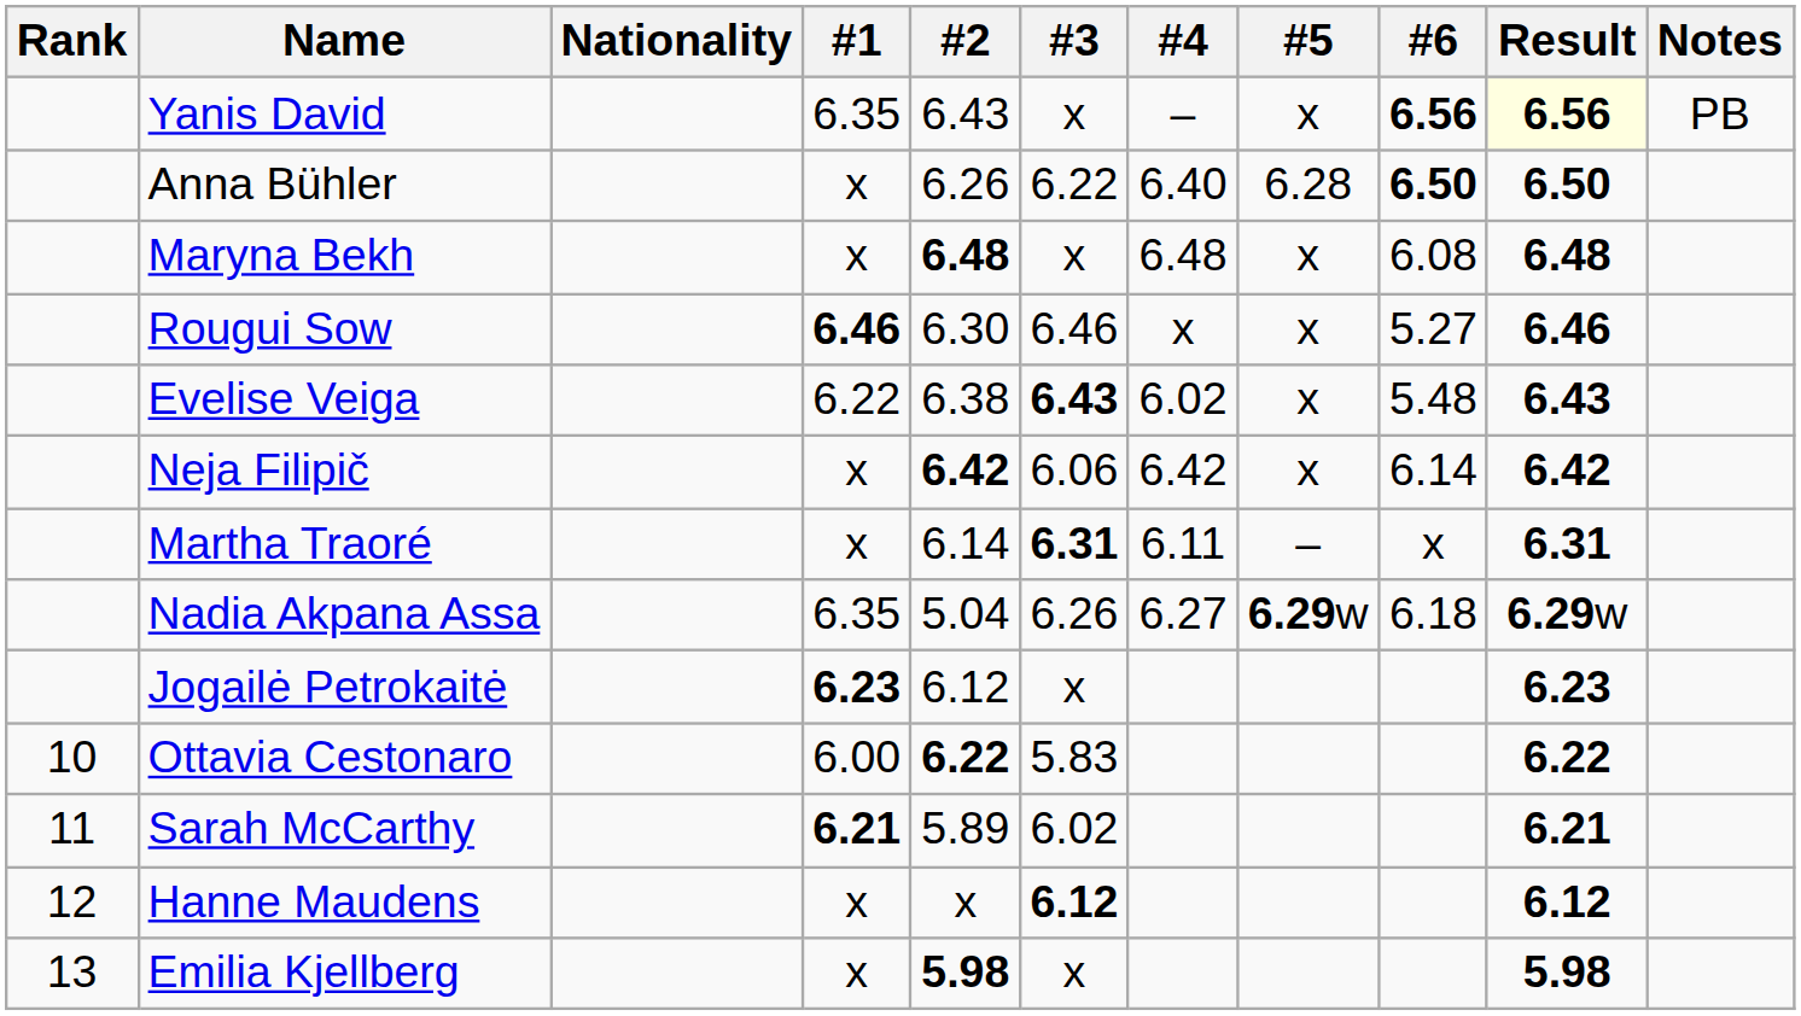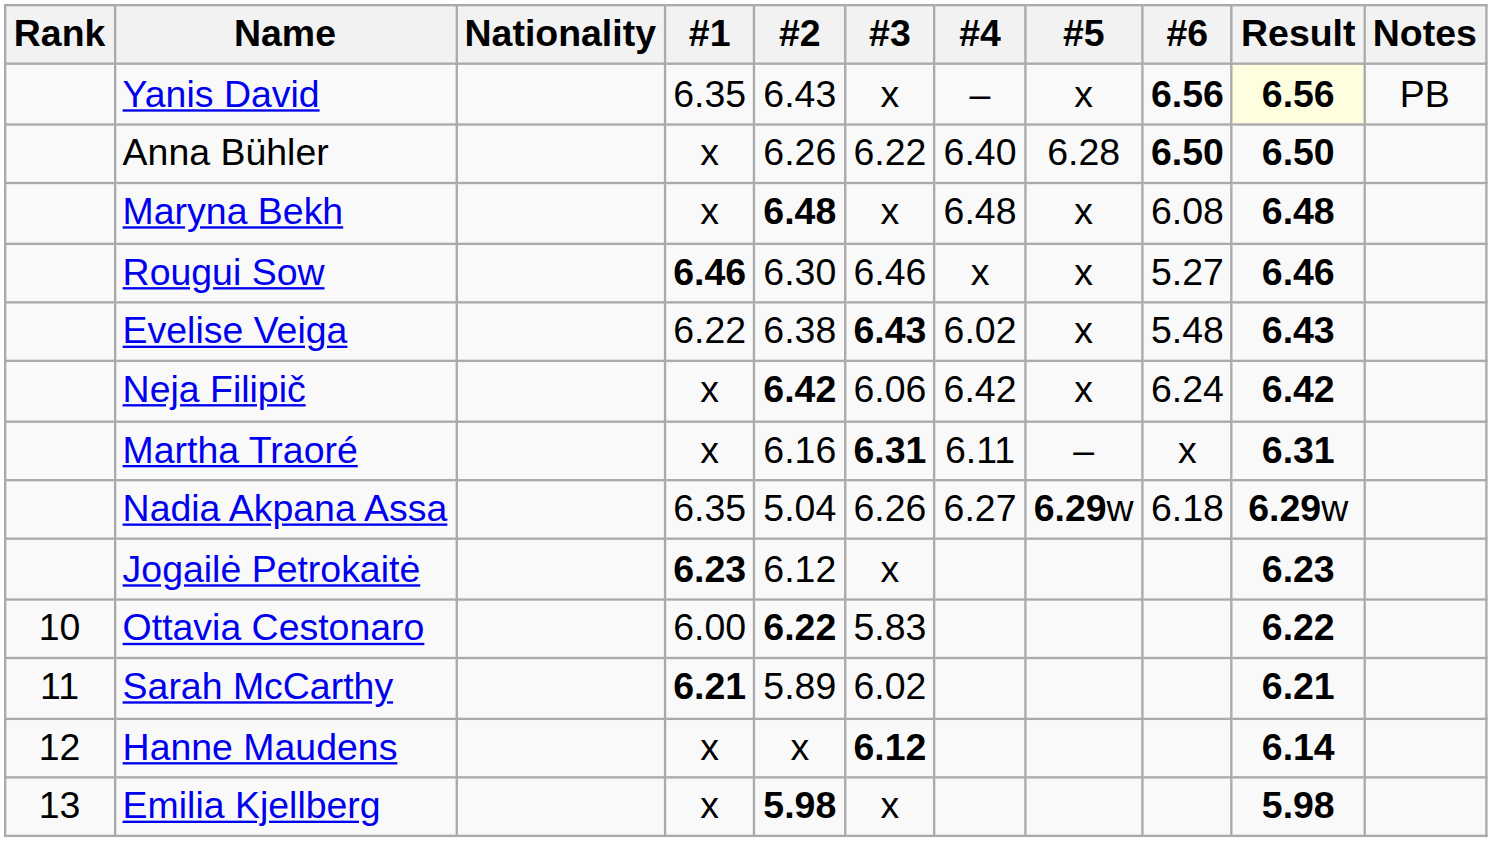 <table class="wikitable sortable" style="text-align:center">
 <tr>
 <th>Rank</th>
 <th>Name</th>
 <th>Nationality</th>
 <th>#1</th>
 <th>#2</th>
 <th>#3</th>
 <th>#4</th>
 <th>#5</th>
 <th>#6</th>
 <th>Result</th>
 <th>Notes</th>
 </tr>
 <tr>
 <td></td>
 <td align=left><a href='#'>Yanis David</a></td>
 <td align=left></td>
 <td>6.35</td>
 <td>6.43</td>
 <td>x</td>
 <td>–</td>
 <td>x</td>
 <td><strong>6.56</strong></td>
 <td style="background: lightyellow;"><strong>6.56</strong></td>
 <td>PB</td>
 </tr>
 <tr>
 <td></td>
 <td align=left>Anna Bühler</td>
 <td align=left></td>
 <td>x</td>
 <td>6.26</td>
 <td>6.22</td>
 <td>6.40</td>
 <td>6.28</td>
 <td><strong>6.50</strong></td>
 <td><strong>6.50</strong></td>
 <td></td>
 </tr>
 <tr>
 <td></td>
 <td align=left><a href='#'>Maryna Bekh</a></td>
 <td align=left></td>
 <td>x</td>
 <td><strong>6.48</strong></td>
 <td>x</td>
 <td>6.48</td>
 <td>x</td>
 <td>6.08</td>
 <td><strong>6.48</strong></td>
 <td></td>
 </tr>
 <tr>
 <td></td>
 <td align=left><a href='#'>Rougui Sow</a></td>
 <td align=left></td>
 <td><strong>6.46</strong></td>
 <td>6.30</td>
 <td>6.46</td>
 <td>x</td>
 <td>x</td>
 <td>5.27</td>
 <td><strong>6.46</strong></td>
 <td></td>
 </tr>
 <tr>
 <td></td>
 <td align=left><a href='#'>Evelise Veiga</a></td>
 <td align=left></td>
 <td>6.22</td>
 <td>6.38</td>
 <td><strong>6.43</strong></td>
 <td>6.02</td>
 <td>x</td>
 <td>5.48</td>
 <td><strong>6.43</strong></td>
 <td></td>
 </tr>
 <tr>
 <td></td>
 <td align=left><a href='#'>Neja Filipič</a></td>
 <td align=left></td>
 <td>x</td>
 <td><strong>6.42</strong></td>
 <td>6.06</td>
 <td>6.42</td>
 <td>x</td>
-<td>6.14</td>
+<td>6.24</td>
 <td><strong>6.42</strong></td>
 <td></td>
 </tr>
 <tr>
 <td></td>
 <td align=left><a href='#'>Martha Traoré</a></td>
 <td align=left></td>
 <td>x</td>
-<td>6.14</td>
+<td>6.16</td>
 <td><strong>6.31</strong></td>
 <td>6.11</td>
 <td>–</td>
 <td>x</td>
 <td><strong>6.31</strong></td>
 <td></td>
 </tr>
 <tr>
 <td></td>
 <td align=left><a href='#'>Nadia Akpana Assa</a></td>
 <td align=left></td>
 <td>6.35</td>
 <td>5.04</td>
 <td>6.26</td>
 <td>6.27</td>
 <td><strong>6.29</strong>w</td>
 <td>6.18</td>
 <td><strong>6.29</strong>w</td>
 <td></td>
 </tr>
 <tr>
 <td></td>
 <td align=left><a href='#'>Jogailė Petrokaitė</a></td>
 <td align=left></td>
 <td><strong>6.23</strong></td>
 <td>6.12</td>
 <td>x</td>
 <td></td>
 <td></td>
 <td></td>
 <td><strong>6.23</strong></td>
 <td></td>
 </tr>
 <tr>
 <td>10</td>
 <td align=left><a href='#'>Ottavia Cestonaro</a></td>
 <td align=left></td>
 <td>6.00</td>
 <td><strong>6.22</strong></td>
 <td>5.83</td>
 <td></td>
 <td></td>
 <td></td>
 <td><strong>6.22</strong></td>
 <td></td>
 </tr>
 <tr>
 <td>11</td>
 <td align=left><a href='#'>Sarah McCarthy</a></td>
 <td align=left></td>
 <td><strong>6.21</strong></td>
 <td>5.89</td>
 <td>6.02</td>
 <td></td>
 <td></td>
 <td></td>
 <td><strong>6.21</strong></td>
 <td></td>
 </tr>
 <tr>
 <td>12</td>
 <td align=left><a href='#'>Hanne Maudens</a></td>
 <td align=left></td>
 <td>x</td>
 <td>x</td>
 <td><strong>6.12</strong></td>
 <td></td>
 <td></td>
 <td></td>
-<td><strong>6.12</strong></td>
+<td><strong>6.14</strong></td>
 <td></td>
 </tr>
 <tr>
 <td>13</td>
 <td align=left><a href='#'>Emilia Kjellberg</a></td>
 <td align=left></td>
 <td>x</td>
 <td><strong>5.98</strong></td>
 <td>x</td>
 <td></td>
 <td></td>
 <td></td>
 <td><strong>5.98</strong></td>
 <td></td>
 </tr>
 </table>
